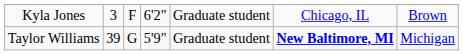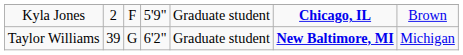 <table class="wikitable sortable" style="text-align: center">
 <tr align=center>
 </tr>
 <tr>
 <td>Kyla Jones</td>
-<td>3</td>
+<td>2</td>
 <td>F</td>
-<td>6'2"</td>
+<td>5'9"</td>
 <td>Graduate student</td>
-<td><a href='#'>Chicago, IL</a></td>
+<td><strong><a href='#'>Chicago, IL</a></strong></td>
 <td><a href='#'>Brown</a></td>
 </tr>
 <tr>
 <td>Taylor Williams</td>
 <td>39</td>
 <td>G</td>
-<td>5'9"</td>
+<td>6'2"</td>
 <td>Graduate student</td>
 <td><strong><a href='#'>New Baltimore, MI</a></strong></td>
 <td><a href='#'>Michigan</a></td>
 </tr>
 </table>
